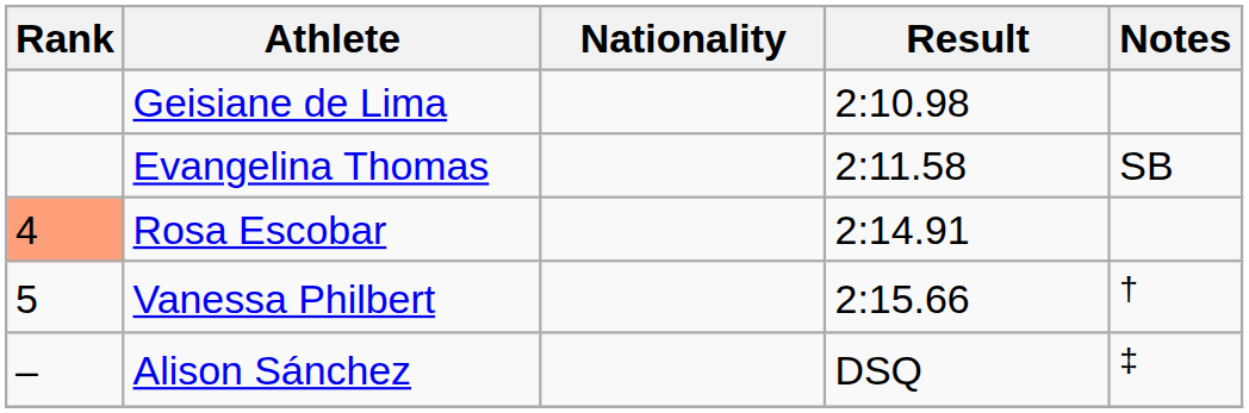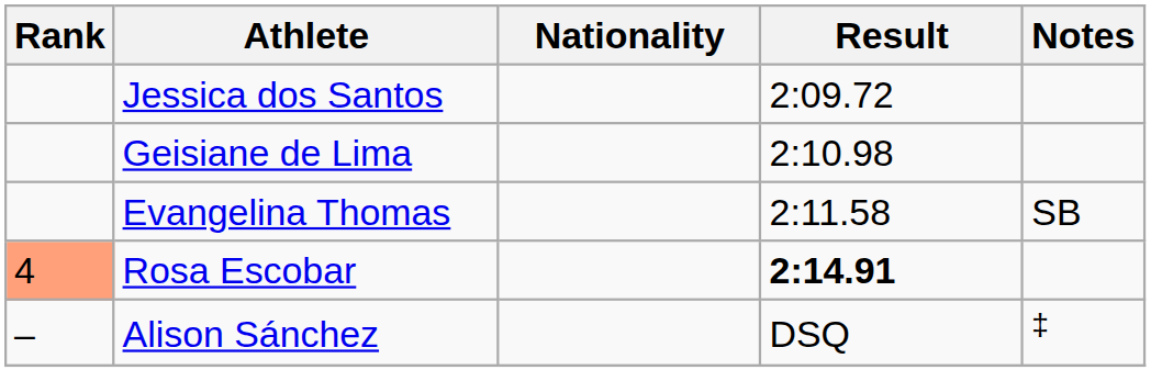 <table class="wikitable" style="font-size:95%" style="width:35em;" style="text-align:center">
 <tr>
 <th>Rank</th>
 <th width=150>Athlete</th>
 <th width=100>Nationality</th>
 <th width=100>Result</th>
 <th>Notes</th>
+</tr>
+<tr>
+<td></td>
+<td align=left><a href='#'>Jessica dos Santos</a></td>
+<td align=left></td>
+<td>2:09.72</td>
+<td></td>
 </tr>
 <tr>
 <td></td>
 <td align=left><a href='#'>Geisiane de Lima</a></td>
 <td align=left></td>
 <td>2:10.98</td>
 </tr>
 <tr>
 <td></td>
 <td align=left><a href='#'>Evangelina Thomas</a></td>
 <td align=left></td>
 <td>2:11.58</td>
 <td>SB</td>
 </tr>
 <tr>
 <td style="background: lightsalmon;">4</td>
 <td align=left><a href='#'>Rosa Escobar</a></td>
 <td align=left></td>
-<td>2:14.91</td>
+<td><strong>2:14.91</strong></td>
 <td></td>
-</tr>
-<tr>
-<td>5</td>
-<td align=left><a href='#'>Vanessa Philbert</a></td>
-<td align=left></td>
-<td>2:15.66</td>
-<td><sup>†</sup></td>
 </tr>
 <tr>
 <td>–</td>
 <td align=left><a href='#'>Alison Sánchez</a></td>
 <td align=left></td>
 <td>DSQ</td>
 <td><sup>‡</sup></td>
 </tr>
 <tr>
 </tr>
 </table>
